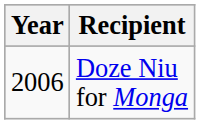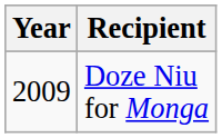 <table class="wikitable sortable">
 <tr>
 <th>Year</th>
 <th>Recipient</th>
 </tr>
 <tr>
-<td>2006</td>
+<td>2009</td>
 <td><a href='#'>Doze Niu</a><br> for <em><a href='#'>Monga</a></em></td>
 </tr>
 </table>
